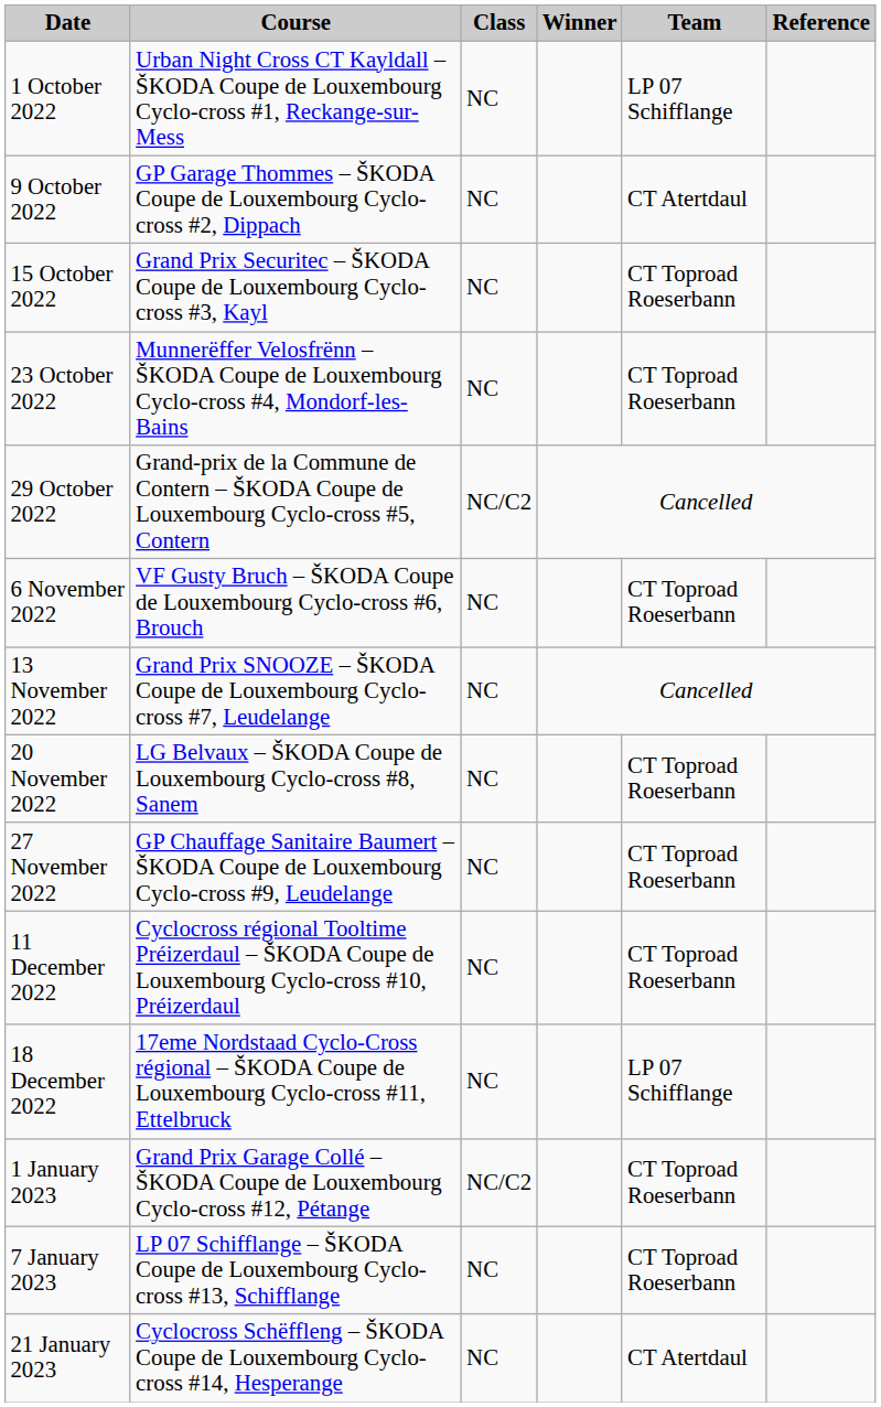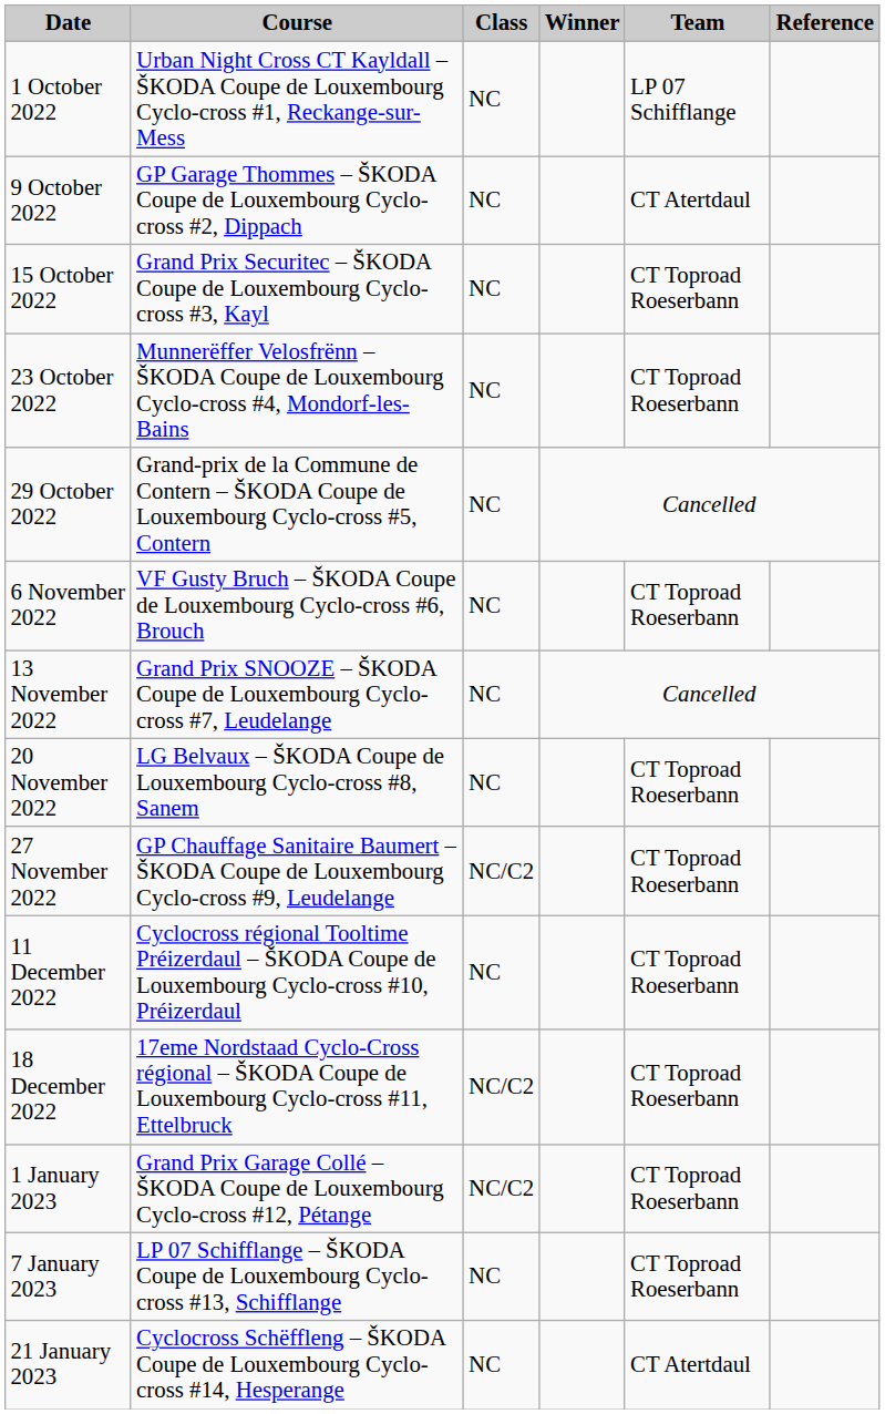 <table class="wikitable sortable alternance ">
 <tr>
 <th scope="col" style="background-color:#CCCCCC;">Date</th>
 <th scope="col" style="background-color:#CCCCCC;">Course</th>
 <th scope="col" style="background-color:#CCCCCC;">Class</th>
 <th scope="col" style="background-color:#CCCCCC;">Winner</th>
 <th scope="col" style="background-color:#CCCCCC;">Team</th>
 <th scope="col" style="background-color:#CCCCCC;">Reference</th>
 </tr>
 <tr>
 <td>1 October 2022</td>
 <td> <a href='#'>Urban Night Cross CT Kayldall</a> – ŠKODA Coupe de Louxembourg Cyclo-cross #1, <a href='#'>Reckange-sur-Mess</a></td>
 <td>NC</td>
 <td></td>
 <td>LP 07 Schifflange</td>
 <td></td>
 </tr>
 <tr>
 <td>9 October 2022</td>
 <td> <a href='#'>GP Garage Thommes</a> – ŠKODA Coupe de Louxembourg Cyclo-cross #2, <a href='#'>Dippach</a></td>
 <td>NC</td>
 <td></td>
 <td>CT Atertdaul</td>
 <td></td>
 </tr>
 <tr>
 <td>15 October 2022</td>
 <td> <a href='#'>Grand Prix Securitec</a> – ŠKODA Coupe de Louxembourg Cyclo-cross #3, <a href='#'>Kayl</a></td>
 <td>NC</td>
 <td></td>
 <td>CT Toproad Roeserbann</td>
 <td></td>
 </tr>
 <tr>
 <td>23 October 2022</td>
 <td> <a href='#'>Munnerëffer Velosfrënn</a> – ŠKODA Coupe de Louxembourg Cyclo-cross #4, <a href='#'>Mondorf-les-Bains</a></td>
 <td>NC</td>
 <td></td>
 <td>CT Toproad Roeserbann</td>
 <td></td>
 </tr>
 <tr>
 <td>29 October 2022</td>
 <td> Grand-prix de la Commune de Contern – ŠKODA Coupe de Louxembourg Cyclo-cross #5, <a href='#'>Contern</a></td>
-<td>NC/C2</td>
+<td>NC</td>
 <td colspan="3" align="center"><em>Cancelled</em></td>
 </tr>
 <tr>
 <td>6 November 2022</td>
 <td> <a href='#'>VF Gusty Bruch</a> – ŠKODA Coupe de Louxembourg Cyclo-cross #6, <a href='#'>Brouch</a></td>
 <td>NC</td>
 <td></td>
 <td>CT Toproad Roeserbann</td>
 <td></td>
 </tr>
 <tr>
 <td>13 November 2022</td>
 <td> <a href='#'>Grand Prix SNOOZE</a> – ŠKODA Coupe de Louxembourg Cyclo-cross #7, <a href='#'>Leudelange</a></td>
 <td>NC</td>
 <td colspan="3" align="center"><em>Cancelled</em></td>
 </tr>
 <tr>
 <td>20 November 2022</td>
 <td> <a href='#'>LG Belvaux</a> – ŠKODA Coupe de Louxembourg Cyclo-cross #8, <a href='#'>Sanem</a></td>
 <td>NC</td>
 <td></td>
 <td>CT Toproad Roeserbann</td>
 <td></td>
 </tr>
 <tr>
 <td>27 November 2022</td>
 <td>  <a href='#'>GP Chauffage Sanitaire Baumert</a> – ŠKODA Coupe de Louxembourg Cyclo-cross #9, <a href='#'>Leudelange</a></td>
-<td>NC</td>
+<td>NC/C2</td>
 <td></td>
 <td>CT Toproad Roeserbann</td>
 <td></td>
 </tr>
 <tr>
 <td>11 December 2022</td>
 <td> <a href='#'>Cyclocross régional Tooltime Préizerdaul</a> – ŠKODA Coupe de Louxembourg Cyclo-cross #10, <a href='#'>Préizerdaul</a></td>
 <td>NC</td>
 <td></td>
 <td>CT Toproad Roeserbann</td>
 <td></td>
 </tr>
 <tr>
 <td>18 December 2022</td>
 <td> <a href='#'>17eme Nordstaad Cyclo-Cross régional</a> – ŠKODA Coupe de Louxembourg Cyclo-cross #11, <a href='#'>Ettelbruck</a></td>
-<td>NC</td>
+<td>NC/C2</td>
 <td></td>
-<td>LP 07 Schifflange</td>
+<td>CT Toproad Roeserbann</td>
 <td></td>
 </tr>
 <tr>
 <td>1 January 2023</td>
 <td> <a href='#'>Grand Prix Garage Collé</a> – ŠKODA Coupe de Louxembourg Cyclo-cross #12, <a href='#'>Pétange</a></td>
 <td>NC/C2</td>
 <td></td>
 <td>CT Toproad Roeserbann</td>
 <td></td>
 </tr>
 <tr>
 <td>7 January 2023</td>
 <td> <a href='#'>LP 07 Schifflange</a> – ŠKODA Coupe de Louxembourg Cyclo-cross #13, <a href='#'>Schifflange</a></td>
 <td>NC</td>
 <td></td>
 <td>CT Toproad Roeserbann</td>
 <td></td>
 </tr>
 <tr>
 <td>21 January 2023</td>
 <td> <a href='#'>Cyclocross Schëffleng</a> – ŠKODA Coupe de Louxembourg Cyclo-cross #14, <a href='#'>Hesperange</a></td>
 <td>NC</td>
 <td></td>
 <td>CT Atertdaul</td>
 <td></td>
 </tr>
 </table>
